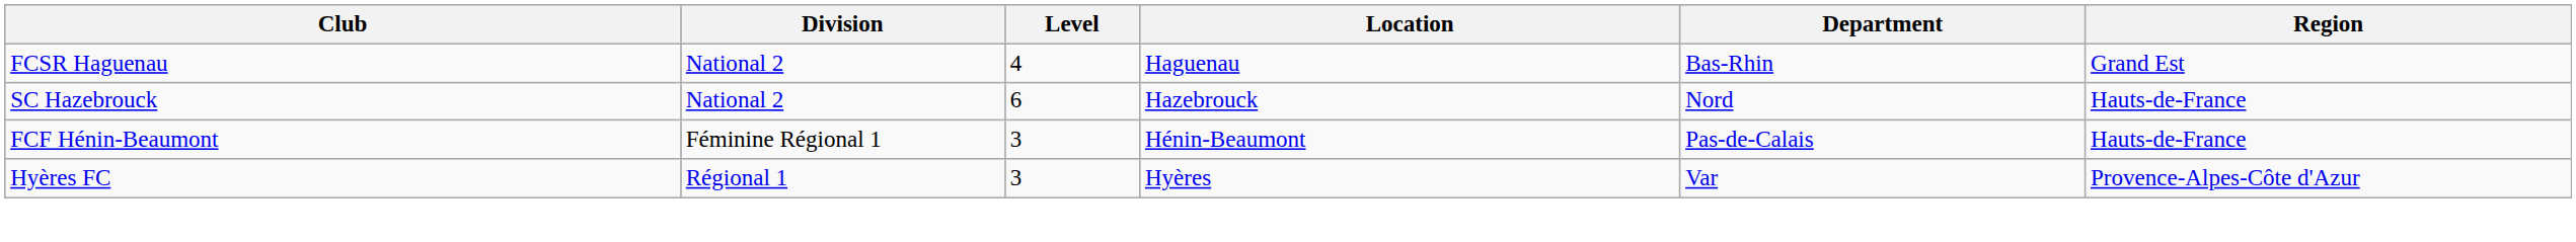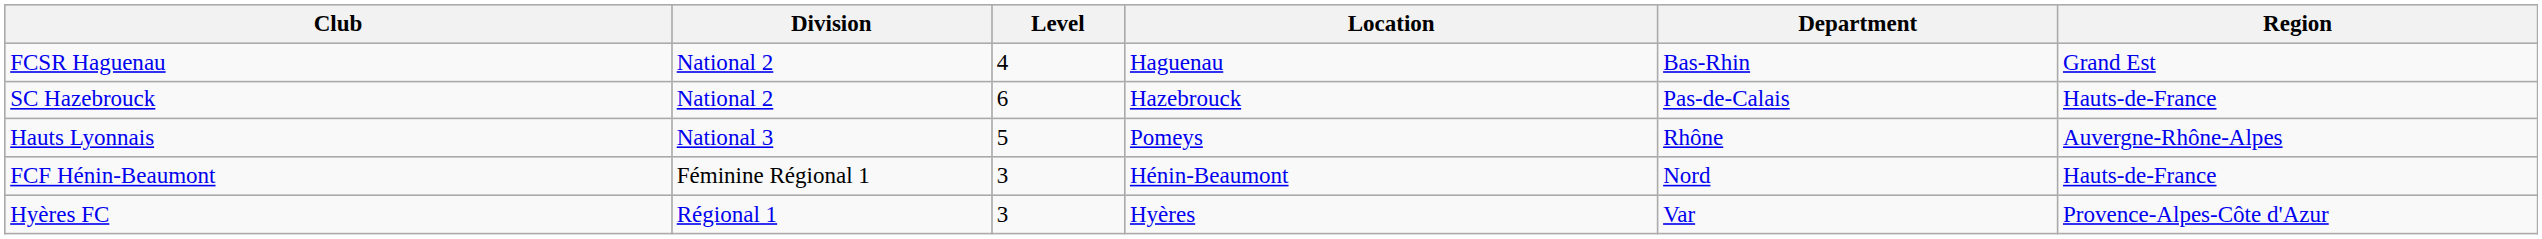 <table class="wikitable sortable" width=100% style="font-size:90%">
 <tr>
 <th width=25%>Club</th>
 <th width=12%>Division</th>
 <th width=5%>Level</th>
 <th width=20%>Location</th>
 <th width=15%>Department</th>
 <th width=18%>Region</th>
 </tr>
 <tr>
 <td><a href='#'>FCSR Haguenau</a></td>
 <td><a href='#'>National 2</a></td>
 <td>4</td>
 <td><a href='#'>Haguenau</a></td>
 <td><a href='#'>Bas-Rhin</a></td>
 <td><a href='#'>Grand Est</a></td>
 </tr>
 <tr>
 <td><a href='#'>SC Hazebrouck</a></td>
 <td><a href='#'>National 2</a></td>
 <td>6</td>
 <td><a href='#'>Hazebrouck</a></td>
-<td><a href='#'>Nord</a></td>
+<td><a href='#'>Pas-de-Calais</a></td>
 <td><a href='#'>Hauts-de-France</a></td>
+</tr>
+<tr>
+<td><a href='#'>Hauts Lyonnais</a></td>
+<td><a href='#'>National 3</a></td>
+<td>5</td>
+<td><a href='#'>Pomeys</a></td>
+<td><a href='#'>Rhône</a></td>
+<td><a href='#'>Auvergne-Rhône-Alpes</a></td>
 </tr>
 <tr>
 <td><a href='#'>FCF Hénin-Beaumont</a></td>
 <td>Féminine Régional 1</td>
 <td>3</td>
 <td><a href='#'>Hénin-Beaumont</a></td>
-<td><a href='#'>Pas-de-Calais</a></td>
+<td><a href='#'>Nord</a></td>
 <td><a href='#'>Hauts-de-France</a></td>
 </tr>
 <tr>
 <td><a href='#'>Hyères FC</a></td>
 <td><a href='#'>Régional 1</a></td>
 <td>3</td>
 <td><a href='#'>Hyères</a></td>
 <td><a href='#'>Var</a></td>
 <td><a href='#'>Provence-Alpes-Côte d'Azur</a></td>
 </tr>
 </table>
